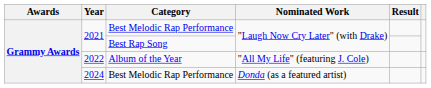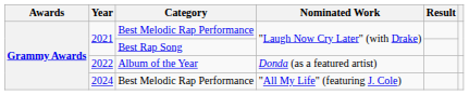 <table class="wikitable sortable plainrowheaders">
 <tr>
 <th scope="col">Awards</th>
 <th scope="col">Year</th>
 <th scope="col">Category</th>
 <th scope="col">Nominated Work</th>
 <th scope="col">Result</th>
 <th scope="col" class="unsortable"></th>
 </tr>
 <tr>
 <th rowspan="4" scope="row"><a href='#'>Grammy Awards</a></th>
 <td rowspan="2"><a href='#'>2021</a></td>
 <td><a href='#'>Best Melodic Rap Performance</a></td>
 <td rowspan="2">"<a href='#'>Laugh Now Cry Later</a>" (with <a href='#'>Drake</a>)</td>
 <td></td>
 <td rowspan="2"></td>
 </tr>
 <tr>
 <td><a href='#'>Best Rap Song</a></td>
 <td></td>
 </tr>
 <tr>
 <td><a href='#'>2022</a></td>
 <td><a href='#'>Album of the Year</a></td>
-<td>"<a href='#'>All My Life</a>" (featuring <a href='#'>J. Cole</a>)</td>
+<td><em><a href='#'>Donda</a></em> (as a featured artist)</td>
 <td></td>
 <td></td>
 </tr>
 <tr>
 <td><a href='#'>2024</a></td>
 <td>Best Melodic Rap Performance</td>
-<td><em><a href='#'>Donda</a></em> (as a featured artist)</td>
+<td>"<a href='#'>All My Life</a>" (featuring <a href='#'>J. Cole</a>)</td>
 <td></td>
 <td></td>
 </tr>
 </table>
